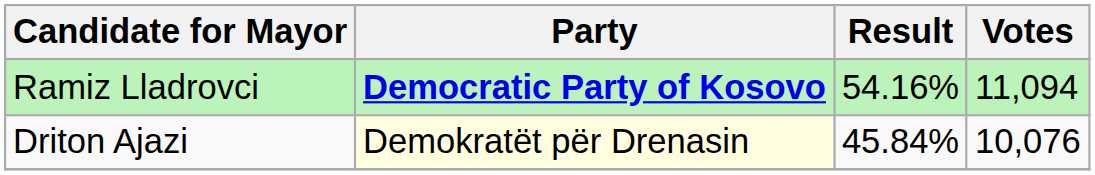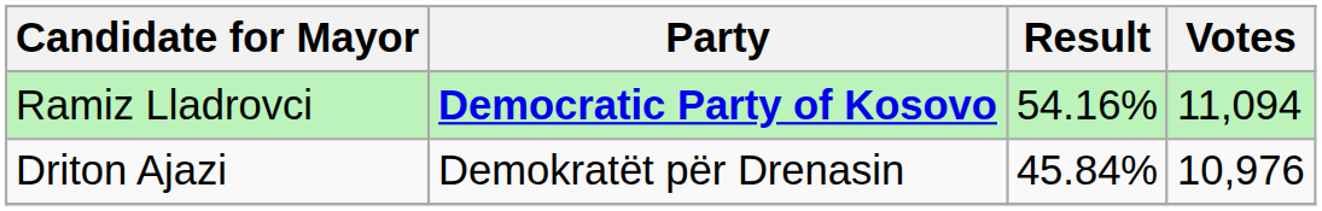 <table class=wikitable>
 <tr>
 <th>Candidate for Mayor</th>
 <th>Party</th>
 <th>Result</th>
 <th>Votes</th>
 </tr>
 <tr>
 <td style="background:#BBF3BB;">Ramiz Lladrovci</td>
 <td style="background:#BBF3BB;"><strong><a href='#'>Democratic Party of Kosovo</a></strong></td>
 <td style="background:#BBF3BB;">54.16%</td>
 <td style="background:#BBF3BB;">11,094</td>
 </tr>
 <tr>
 <td>Driton Ajazi</td>
-<td style="background: lightyellow;">Demokratët për Drenasin</td>
+<td>Demokratët për Drenasin</td>
 <td>45.84%</td>
-<td>10,076</td>
+<td>10,976</td>
 </tr>
 <tr>
 </tr>
 </table>
